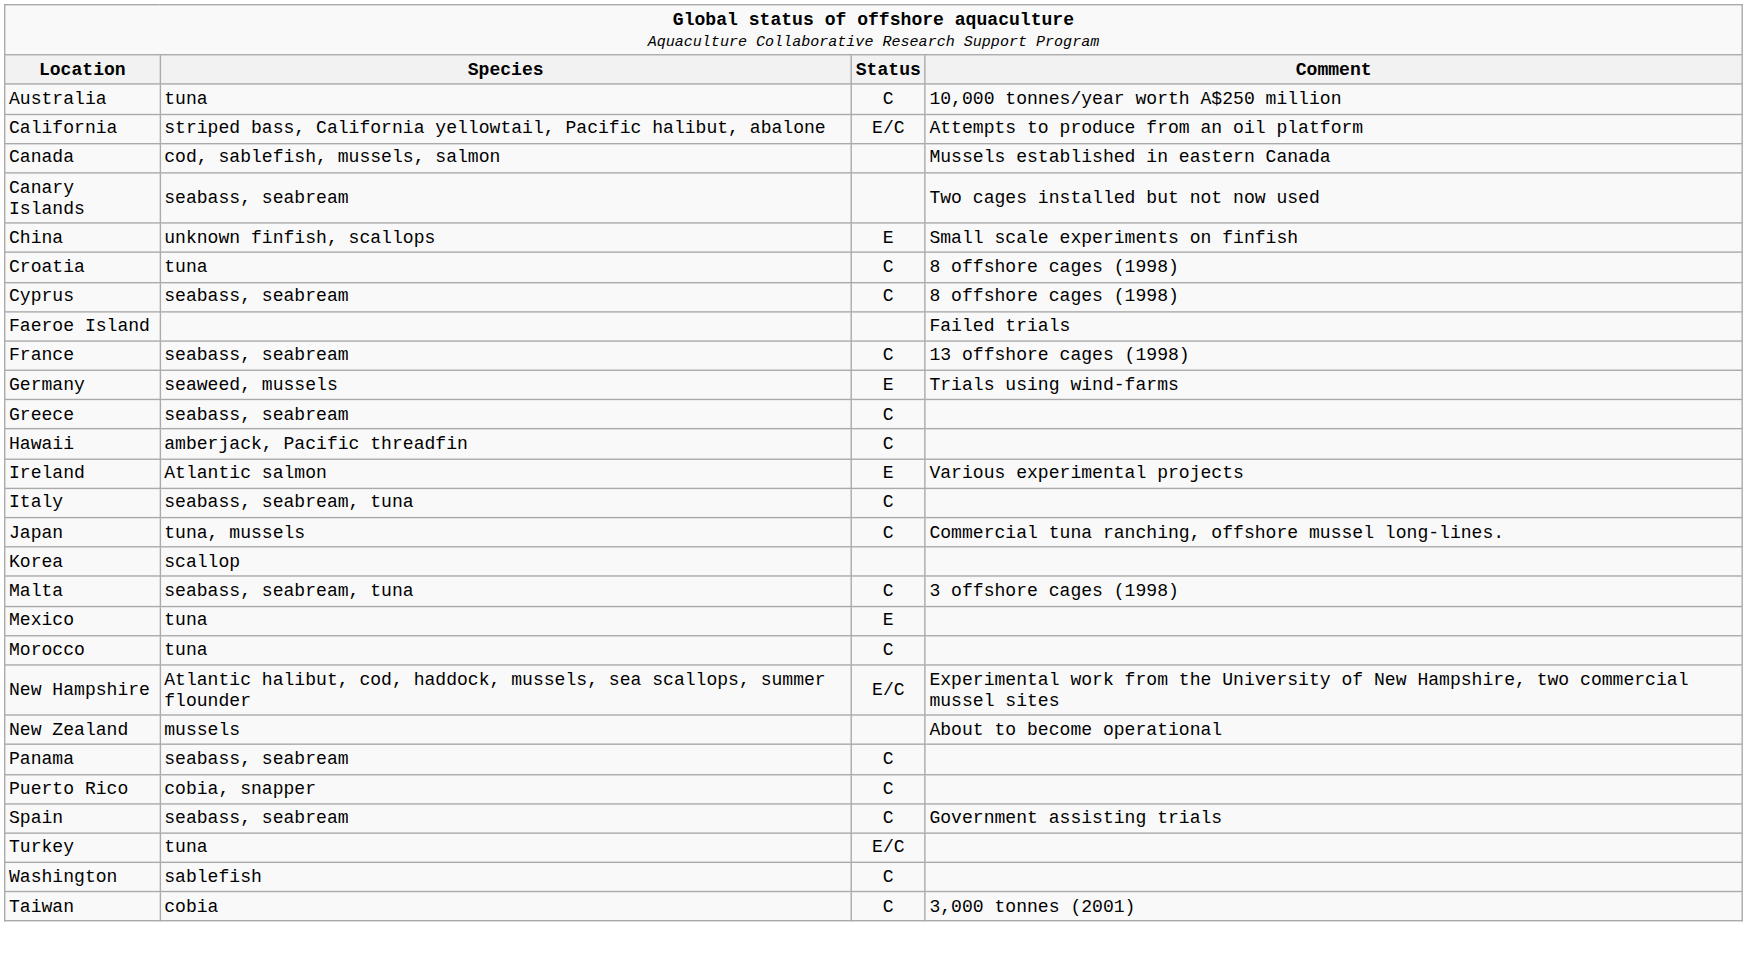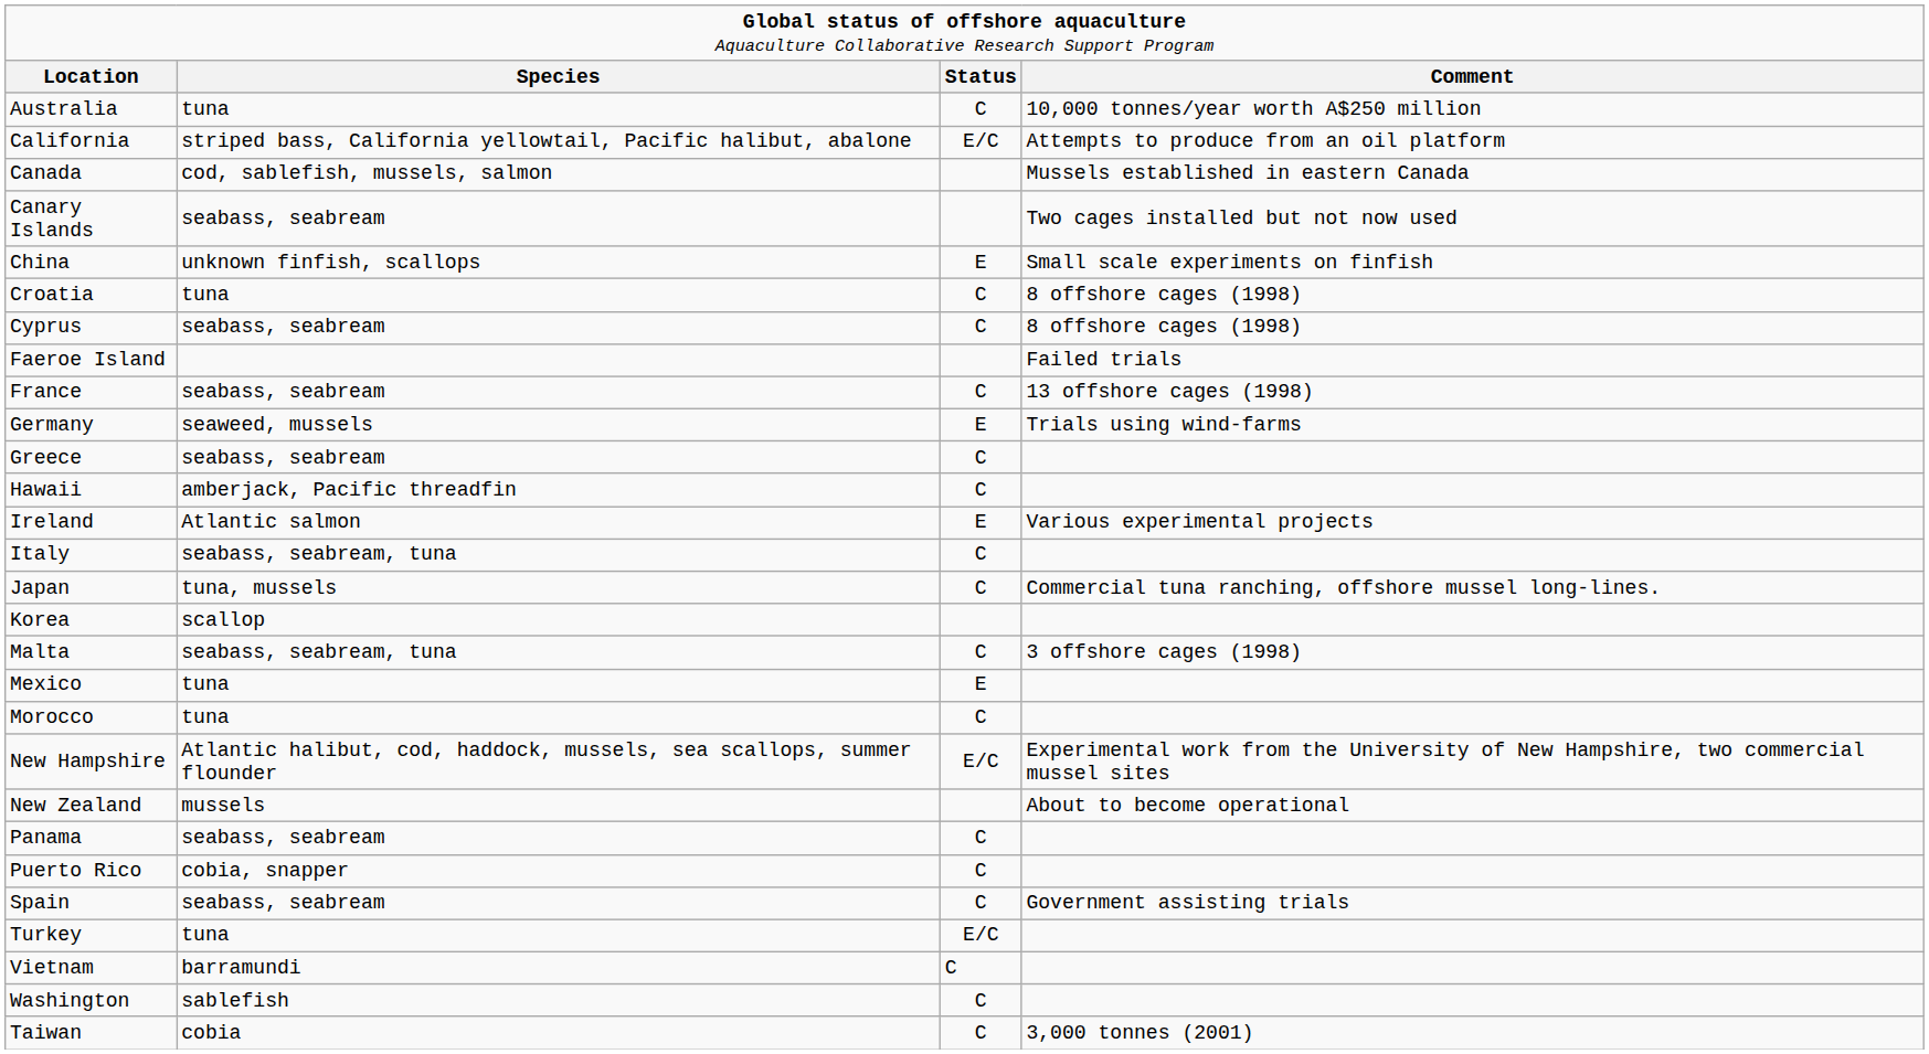 <table class="wikitable">
 <tr>
 <td colspan=4 style="text-align:center;"><strong>Global status of offshore aquaculture</strong><br><small> <em>Aquaculture Collaborative Research Support Program</em> </small></td>
 </tr>
 <tr>
 <th>Location</th>
 <th>Species</th>
 <th>Status</th>
 <th>Comment</th>
 </tr>
 <tr>
 <td>Australia</td>
 <td>tuna</td>
 <td align=center>C</td>
 <td>10,000 tonnes/year worth A$250 million</td>
 </tr>
 <tr>
 <td>California</td>
 <td>striped bass, California yellowtail, Pacific halibut, abalone</td>
 <td align=center>E/C</td>
 <td>Attempts to produce from an oil platform</td>
 </tr>
 <tr>
 <td>Canada</td>
 <td>cod, sablefish, mussels, salmon</td>
 <td></td>
 <td>Mussels established in eastern Canada</td>
 </tr>
 <tr>
 <td>Canary Islands</td>
 <td>seabass, seabream</td>
 <td align=center></td>
 <td>Two cages installed but not now used</td>
 </tr>
 <tr>
 <td>China</td>
 <td>unknown finfish, scallops</td>
 <td align=center>E</td>
 <td>Small scale experiments on finfish</td>
 </tr>
 <tr>
 <td>Croatia</td>
 <td>tuna</td>
 <td align=center>C</td>
 <td>8 offshore cages (1998)</td>
 </tr>
 <tr>
 <td>Cyprus</td>
 <td>seabass, seabream</td>
 <td align=center>C</td>
 <td>8 offshore cages (1998)</td>
 </tr>
 <tr>
 <td>Faeroe Island</td>
 <td></td>
 <td align=center></td>
 <td>Failed trials</td>
 </tr>
 <tr>
 <td>France</td>
 <td>seabass, seabream</td>
 <td align=center>C</td>
 <td>13 offshore cages (1998)</td>
 </tr>
 <tr>
 <td>Germany</td>
 <td>seaweed, mussels</td>
 <td align=center>E</td>
 <td>Trials using wind-farms</td>
 </tr>
 <tr>
 <td>Greece</td>
 <td>seabass, seabream</td>
 <td align=center>C</td>
 <td></td>
 </tr>
 <tr>
 <td>Hawaii</td>
 <td>amberjack, Pacific threadfin</td>
 <td align=center>C</td>
 <td></td>
 </tr>
 <tr>
 <td>Ireland</td>
 <td>Atlantic salmon</td>
 <td align=center>E</td>
 <td>Various experimental projects</td>
 </tr>
 <tr>
 <td>Italy</td>
 <td>seabass, seabream, tuna</td>
 <td align=center>C</td>
 <td></td>
 </tr>
 <tr>
 <td>Japan</td>
 <td>tuna, mussels</td>
 <td align=center>C</td>
 <td>Commercial tuna ranching, offshore mussel long-lines.</td>
 </tr>
 <tr>
 <td>Korea</td>
 <td>scallop</td>
 <td></td>
 <td></td>
 </tr>
 <tr>
 <td>Malta</td>
 <td>seabass, seabream, tuna</td>
 <td align=center>C</td>
 <td>3 offshore cages (1998)</td>
 </tr>
 <tr>
 <td>Mexico</td>
 <td>tuna</td>
 <td align=center>E</td>
 <td></td>
 </tr>
 <tr>
 <td>Morocco</td>
 <td>tuna</td>
 <td align=center>C</td>
 <td></td>
 </tr>
 <tr>
 <td>New Hampshire</td>
 <td>Atlantic halibut, cod, haddock, mussels, sea scallops, summer flounder</td>
 <td align=center>E/C</td>
 <td>Experimental work from the University of New Hampshire, two commercial mussel sites</td>
 </tr>
 <tr>
 <td>New Zealand</td>
 <td>mussels</td>
 <td></td>
 <td>About to become operational</td>
 </tr>
 <tr>
 <td>Panama</td>
 <td>seabass, seabream</td>
 <td align=center>C</td>
 <td></td>
 </tr>
 <tr>
 <td>Puerto Rico</td>
 <td>cobia, snapper</td>
 <td align=center>C</td>
 <td></td>
 </tr>
 <tr>
 <td>Spain</td>
 <td>seabass, seabream</td>
 <td align=center>C</td>
 <td>Government assisting trials</td>
 </tr>
 <tr>
 <td>Turkey</td>
 <td>tuna</td>
 <td align=center>E/C</td>
 <td></td>
 </tr>
 <tr>
+<td>Vietnam</td>
+<td>barramundi</td>
+<td>C</td>
+<td></td>
+</tr>
+<tr>
 <td>Washington</td>
 <td>sablefish</td>
 <td align=center>C</td>
 <td></td>
 </tr>
 <tr>
 <td>Taiwan</td>
 <td>cobia</td>
 <td align=center>C</td>
 <td>3,000 tonnes (2001)</td>
 </tr>
 </table>
